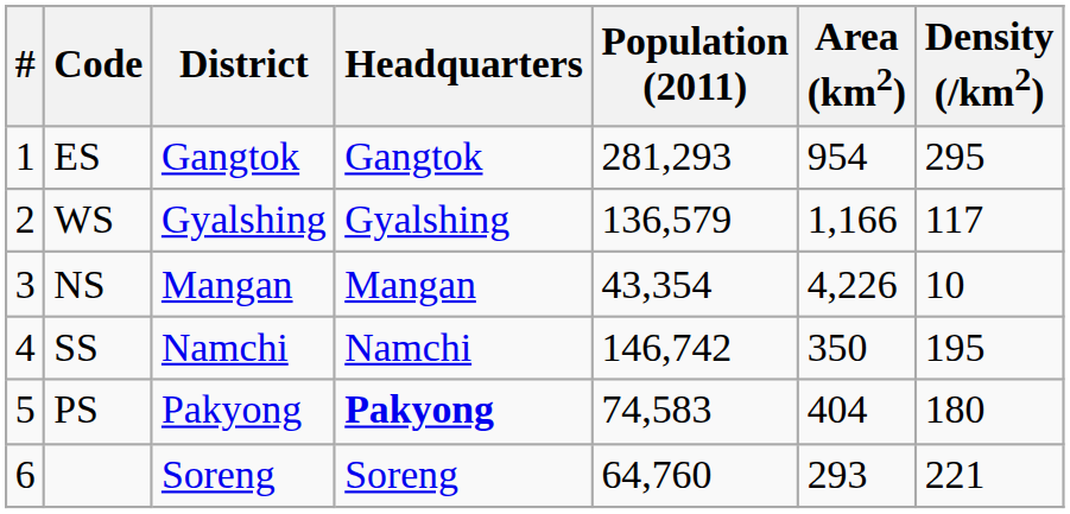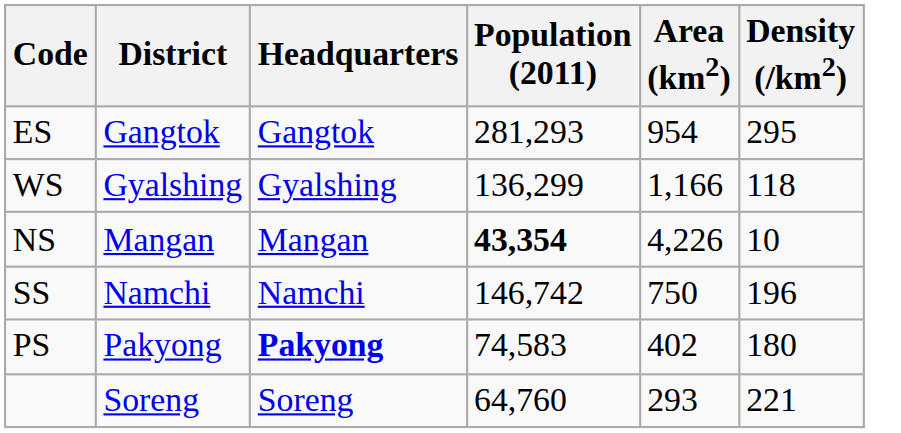 <table class="wikitable sortable">
 <tr>
-<th>#</th>
 <th>Code</th>
 <th>District</th>
 <th>Headquarters</th>
 <th>Population <br>(2011)</th>
 <th>Area <br>(km<sup>2</sup>)</th>
 <th>Density <br>(/km<sup>2</sup>)</th>
 </tr>
 <tr>
-<td>1</td>
 <td>ES</td>
 <td><a href='#'>Gangtok</a></td>
 <td><a href='#'>Gangtok</a></td>
 <td> 281,293</td>
 <td> 954</td>
 <td> 295</td>
 </tr>
 <tr>
-<td>2</td>
 <td>WS</td>
 <td><a href='#'>Gyalshing</a></td>
 <td><a href='#'>Gyalshing</a></td>
-<td> 136,579</td>
+<td> 136,299</td>
 <td> 1,166</td>
-<td> 117</td>
+<td> 118</td>
 </tr>
 <tr>
-<td>3</td>
 <td>NS</td>
 <td><a href='#'>Mangan</a></td>
 <td><a href='#'>Mangan</a></td>
-<td> 43,354</td>
+<td><strong> 43,354</strong></td>
 <td> 4,226</td>
 <td> 10</td>
 </tr>
 <tr>
-<td>4</td>
 <td>SS</td>
 <td><a href='#'>Namchi</a></td>
 <td><a href='#'>Namchi</a></td>
 <td> 146,742</td>
-<td> 350</td>
-<td> 195</td>
+<td> 750</td>
+<td> 196</td>
 </tr>
 <tr>
-<td>5</td>
 <td>PS</td>
 <td><a href='#'>Pakyong</a></td>
 <td><strong><a href='#'>Pakyong</a></strong></td>
 <td> 74,583</td>
-<td> 404</td>
+<td> 402</td>
 <td> 180</td>
 </tr>
 <tr>
-<td>6</td>
 <td></td>
 <td><a href='#'>Soreng</a></td>
 <td><a href='#'>Soreng</a></td>
 <td> 64,760</td>
 <td> 293</td>
 <td> 221</td>
 </tr>
 </table>
